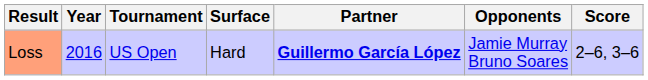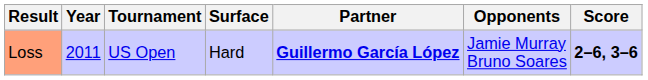 <table class="wikitable">
 <tr>
 <th>Result</th>
 <th>Year</th>
 <th>Tournament</th>
 <th>Surface</th>
 <th>Partner</th>
 <th>Opponents</th>
 <th class="unsortable">Score</th>
 </tr>
 <tr style="background:#ccccff;">
 <td bgcolor=ffa07a>Loss</td>
-<td><a href='#'>2016</a></td>
+<td><a href='#'>2011</a></td>
 <td><a href='#'>US Open</a></td>
 <td>Hard</td>
 <td><strong> <a href='#'>Guillermo García López</a></strong></td>
 <td> <a href='#'>Jamie Murray</a><br> <a href='#'>Bruno Soares</a></td>
-<td>2–6, 3–6</td>
+<td><strong>2–6, 3–6</strong></td>
 </tr>
 </table>
